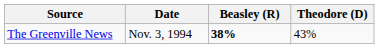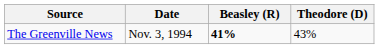 <table class="wikitable">
 <tr>
 <th width="150px">Source</th>
 <th width="100px">Date</th>
 <th width="100px">Beasley (R)</th>
 <th width="100px">Theodore (D)</th>
 </tr>
 <tr>
 <td><a href='#'>The Greenville News</a></td>
 <td>Nov. 3, 1994</td>
-<td><strong>38%</strong></td>
+<td><strong>41%</strong></td>
 <td>43%</td>
 </tr>
 </table>
